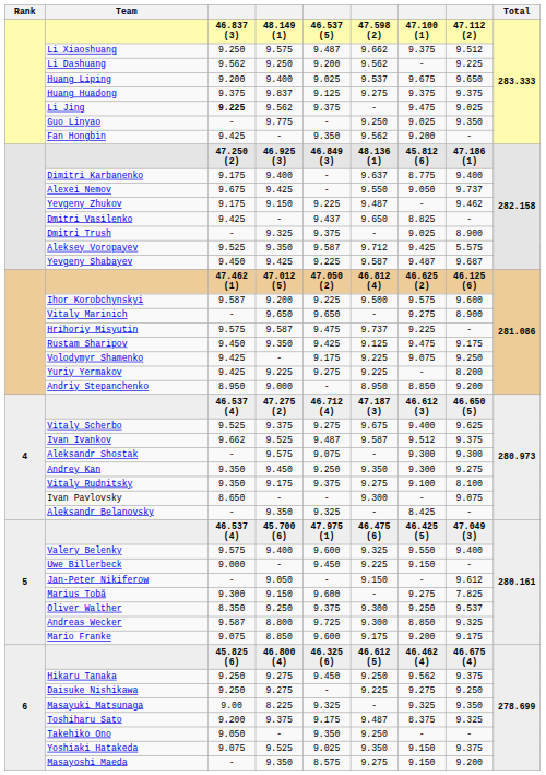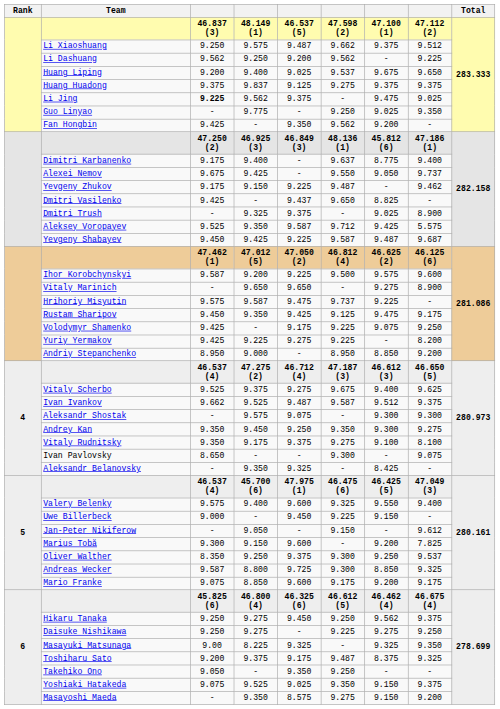 <table class="wikitable" style="text-align:center; font-size:95%">
 <tr>
 <th style="width:50px;">Rank</th>
 <th style="width:220px;">Team</th>
 <th style="width:60px;"></th>
 <th style="width:60px;"></th>
 <th style="width:60px;"></th>
 <th style="width:60px;"></th>
 <th style="width:60px;"></th>
 <th style="width:60px;"></th>
 <th style="width:60px;">Total</th>
 </tr>
 <tr style="background:#fffcaf;">
 <td rowspan=8></td>
 <td style="text-align:left;"><strong></strong></td>
 <td><strong>46.837 (3)</strong></td>
 <td><strong>48.149 (1)</strong></td>
 <td><strong>46.537 (5)</strong></td>
 <td><strong>47.598 (2)</strong></td>
 <td><strong>47.100 (1)</strong></td>
 <td><strong>47.112 (2)</strong></td>
 <td rowspan=8><strong>283.333</strong></td>
 </tr>
 <tr>
 <td style="text-align:left;"><a href='#'>Li Xiaoshuang</a></td>
 <td>9.250</td>
 <td>9.575</td>
 <td>9.487</td>
 <td>9.662</td>
 <td>9.375</td>
 <td>9.512</td>
 </tr>
 <tr>
 <td style="text-align:left;"><a href='#'>Li Dashuang</a></td>
 <td>9.562</td>
 <td>9.250</td>
 <td>9.200</td>
 <td>9.562</td>
 <td>-</td>
 <td>9.225</td>
 </tr>
 <tr>
 <td style="text-align:left;"><a href='#'>Huang Liping</a></td>
 <td>9.200</td>
 <td>9.400</td>
 <td>9.025</td>
 <td>9.537</td>
 <td>9.675</td>
 <td>9.650</td>
 </tr>
 <tr>
 <td style="text-align:left;"><a href='#'>Huang Huadong</a></td>
 <td>9.375</td>
 <td>9.837</td>
 <td>9.125</td>
 <td>9.275</td>
 <td>9.375</td>
 <td>9.375</td>
 </tr>
 <tr>
 <td style="text-align:left;"><a href='#'>Li Jing</a></td>
 <td><strong>9.225</strong></td>
 <td>9.562</td>
 <td>9.375</td>
 <td>-</td>
 <td>9.475</td>
 <td>9.025</td>
 </tr>
 <tr>
 <td style="text-align:left;"><a href='#'>Guo Linyao</a></td>
 <td>-</td>
 <td>9.775</td>
 <td>-</td>
 <td>9.250</td>
 <td>9.025</td>
 <td>9.350</td>
 </tr>
 <tr>
 <td style="text-align:left;"><a href='#'>Fan Hongbin</a></td>
 <td>9.425</td>
 <td>-</td>
 <td>9.350</td>
 <td>9.562</td>
 <td>9.200</td>
 <td>-</td>
 </tr>
 <tr style="background:#e5e5e5;">
 <td rowspan=8></td>
 <td style="text-align:left;"><strong></strong></td>
 <td><strong>47.250 (2)</strong></td>
 <td><strong>46.925 (3)</strong></td>
 <td><strong>46.849 (3)</strong></td>
 <td><strong>48.136 (1)</strong></td>
 <td><strong>45.812 (6)</strong></td>
 <td><strong>47.186 (1)</strong></td>
 <td rowspan=8><strong>282.158</strong></td>
 </tr>
 <tr>
 <td style="text-align:left;"><a href='#'>Dimitri Karbanenko</a></td>
 <td>9.175</td>
 <td>9.400</td>
 <td>-</td>
 <td>9.637</td>
 <td>8.775</td>
 <td>9.400</td>
 </tr>
 <tr>
 <td style="text-align:left;"><a href='#'>Alexei Nemov</a></td>
 <td>9.675</td>
 <td>9.425</td>
 <td>-</td>
 <td>9.550</td>
 <td>9.050</td>
 <td>9.737</td>
 </tr>
 <tr>
 <td style="text-align:left;"><a href='#'>Yevgeny Zhukov</a></td>
 <td>9.175</td>
 <td>9.150</td>
 <td>9.225</td>
 <td>9.487</td>
 <td>-</td>
 <td>9.462</td>
 </tr>
 <tr>
 <td style="text-align:left;"><a href='#'>Dmitri Vasilenko</a></td>
 <td>9.425</td>
 <td>-</td>
 <td>9.437</td>
 <td>9.650</td>
 <td>8.825</td>
 <td>-</td>
 </tr>
 <tr>
 <td style="text-align:left;"><a href='#'>Dmitri Trush</a></td>
 <td>-</td>
 <td>9.325</td>
 <td>9.375</td>
 <td>-</td>
 <td>9.025</td>
 <td>8.900</td>
 </tr>
 <tr>
 <td style="text-align:left;"><a href='#'>Aleksey Voropayev</a></td>
 <td>9.525</td>
 <td>9.350</td>
 <td>9.587</td>
 <td>9.712</td>
 <td>9.425</td>
 <td>5.575</td>
 </tr>
 <tr>
 <td style="text-align:left;"><a href='#'>Yevgeny Shabayev</a></td>
 <td>9.450</td>
 <td>9.425</td>
 <td>9.225</td>
 <td>9.587</td>
 <td>9.487</td>
 <td>9.687</td>
 </tr>
 <tr style="background:#ec9;">
 <td rowspan=8></td>
 <td style="text-align:left;"><strong></strong></td>
 <td><strong>47.462 (1)</strong></td>
 <td><strong>47.012 (5)</strong></td>
 <td><strong>47.050 (2)</strong></td>
 <td><strong>46.812 (4)</strong></td>
 <td><strong>46.625 (2)</strong></td>
 <td><strong>46.125 (6)</strong></td>
 <td rowspan=8><strong>281.086</strong></td>
 </tr>
 <tr>
 <td style="text-align:left;"><a href='#'>Ihor Korobchynskyi</a></td>
 <td>9.587</td>
 <td>9.200</td>
 <td>9.225</td>
 <td>9.500</td>
 <td>9.575</td>
 <td>9.600</td>
 </tr>
 <tr>
 <td style="text-align:left;"><a href='#'>Vitaly Marinich</a></td>
 <td>-</td>
 <td>9.650</td>
 <td>9.650</td>
 <td>-</td>
 <td>9.275</td>
 <td>8.900</td>
 </tr>
 <tr>
 <td style="text-align:left;"><a href='#'>Hrihoriy Misyutin</a></td>
 <td>9.575</td>
 <td>9.587</td>
 <td>9.475</td>
 <td>9.737</td>
 <td>9.225</td>
 <td>-</td>
 </tr>
 <tr>
 <td style="text-align:left;"><a href='#'>Rustam Sharipov</a></td>
 <td>9.450</td>
 <td>9.350</td>
 <td>9.425</td>
 <td>9.125</td>
 <td>9.475</td>
 <td>9.175</td>
 </tr>
 <tr>
 <td style="text-align:left;"><a href='#'>Volodymyr Shamenko</a></td>
 <td>9.425</td>
 <td>-</td>
 <td>9.175</td>
 <td>9.225</td>
 <td>9.075</td>
 <td>9.250</td>
 </tr>
 <tr>
 <td style="text-align:left;"><a href='#'>Yuriy Yermakov</a></td>
 <td>9.425</td>
 <td>9.225</td>
 <td>9.275</td>
 <td>9.225</td>
 <td>-</td>
 <td>8.200</td>
 </tr>
 <tr>
 <td style="text-align:left;"><a href='#'>Andriy Stepanchenko</a></td>
 <td>8.950</td>
 <td>9.000</td>
 <td>-</td>
 <td>8.950</td>
 <td>8.850</td>
 <td>9.200</td>
 </tr>
 <tr style="background:#eee;">
 <td rowspan=8><strong>4</strong></td>
 <td style="text-align:left;"><strong></strong></td>
 <td><strong>46.537 (4)</strong></td>
 <td><strong>47.275 (2)</strong></td>
 <td><strong>46.712 (4)</strong></td>
 <td><strong>47.187 (3)</strong></td>
 <td><strong>46.612 (3)</strong></td>
 <td><strong>46.650 (5)</strong></td>
 <td rowspan=8><strong>280.973</strong></td>
 </tr>
 <tr>
 <td style="text-align:left;"><a href='#'>Vitaly Scherbo</a></td>
 <td>9.525</td>
 <td>9.375</td>
 <td>9.275</td>
 <td>9.675</td>
 <td>9.400</td>
 <td>9.625</td>
 </tr>
 <tr>
 <td style="text-align:left;"><a href='#'>Ivan Ivankov</a></td>
 <td>9.662</td>
 <td>9.525</td>
 <td>9.487</td>
 <td>9.587</td>
 <td>9.512</td>
 <td>9.375</td>
 </tr>
 <tr>
 <td style="text-align:left;"><a href='#'>Aleksandr Shostak</a></td>
 <td>-</td>
 <td>9.575</td>
 <td>9.075</td>
 <td>-</td>
 <td>9.300</td>
 <td>9.300</td>
 </tr>
 <tr>
 <td style="text-align:left;"><a href='#'>Andrey Kan</a></td>
 <td>9.350</td>
 <td>9.450</td>
 <td>9.250</td>
 <td>9.350</td>
 <td>9.300</td>
 <td>9.275</td>
 </tr>
 <tr>
 <td style="text-align:left;"><a href='#'>Vitaly Rudnitsky</a></td>
 <td>9.350</td>
 <td>9.175</td>
 <td>9.375</td>
 <td>9.275</td>
 <td>9.100</td>
 <td>8.100</td>
 </tr>
 <tr>
 <td style="text-align:left;">Ivan Pavlovsky</td>
 <td>8.650</td>
 <td>-</td>
 <td>-</td>
 <td>9.300</td>
 <td>-</td>
 <td>9.075</td>
 </tr>
 <tr>
 <td style="text-align:left;"><a href='#'>Aleksandr Belanovsky</a></td>
 <td>-</td>
 <td>9.350</td>
 <td>9.325</td>
 <td>-</td>
 <td>8.425</td>
 <td>-</td>
 </tr>
 <tr style="background:#eee;">
 <td rowspan=8><strong>5</strong></td>
 <td style="text-align:left;"><strong></strong></td>
 <td><strong>46.537 (4)</strong></td>
 <td><strong>45.700 (6)</strong></td>
 <td><strong>47.975 (1)</strong></td>
 <td><strong>46.475 (6)</strong></td>
 <td><strong>46.425 (5)</strong></td>
 <td><strong>47.049 (3)</strong></td>
 <td rowspan=8><strong>280.161</strong></td>
 </tr>
 <tr>
 <td style="text-align:left;"><a href='#'>Valery Belenky</a></td>
 <td>9.575</td>
 <td>9.400</td>
 <td>9.600</td>
 <td>9.325</td>
 <td>9.550</td>
 <td>9.400</td>
 </tr>
 <tr>
 <td style="text-align:left;"><a href='#'>Uwe Billerbeck</a></td>
 <td>9.000</td>
 <td>-</td>
 <td>9.450</td>
 <td>9.225</td>
 <td>9.150</td>
 <td>-</td>
 </tr>
 <tr>
 <td style="text-align:left;"><a href='#'>Jan-Peter Nikiferow</a></td>
 <td>-</td>
 <td>9.050</td>
 <td>-</td>
 <td>9.150</td>
 <td>-</td>
 <td>9.612</td>
 </tr>
 <tr>
 <td style="text-align:left;"><a href='#'>Marius Tobă</a></td>
 <td>9.300</td>
 <td>9.150</td>
 <td>9.600</td>
 <td>-</td>
-<td>9.275</td>
+<td>9.200</td>
 <td>7.825</td>
 </tr>
 <tr>
 <td style="text-align:left;"><a href='#'>Oliver Walther</a></td>
 <td>8.350</td>
 <td>9.250</td>
 <td>9.375</td>
 <td>9.300</td>
 <td>9.250</td>
 <td>9.537</td>
 </tr>
 <tr>
 <td style="text-align:left;"><a href='#'>Andreas Wecker</a></td>
 <td>9.587</td>
 <td>8.800</td>
 <td>9.725</td>
 <td>9.300</td>
 <td>8.850</td>
 <td>9.325</td>
 </tr>
 <tr>
 <td style="text-align:left;"><a href='#'>Mario Franke</a></td>
 <td>9.075</td>
 <td>8.850</td>
 <td>9.600</td>
 <td>9.175</td>
 <td>9.200</td>
 <td>9.175</td>
 </tr>
 <tr style="background:#eee;">
 <td rowspan=8><strong>6</strong></td>
 <td style="text-align:left;"><strong></strong></td>
 <td><strong>45.825 (6)</strong></td>
 <td><strong>46.800 (4)</strong></td>
 <td><strong>46.325 (6)</strong></td>
 <td><strong>46.612 (5)</strong></td>
 <td><strong>46.462 (4)</strong></td>
 <td><strong>46.675 (4)</strong></td>
 <td rowspan=8><strong>278.699</strong></td>
 </tr>
 <tr>
 <td style="text-align:left;"><a href='#'>Hikaru Tanaka</a></td>
 <td>9.250</td>
 <td>9.275</td>
 <td>9.450</td>
 <td>9.250</td>
 <td>9.562</td>
 <td>9.375</td>
 </tr>
 <tr>
 <td style="text-align:left;"><a href='#'>Daisuke Nishikawa</a></td>
 <td>9.250</td>
 <td>9.275</td>
 <td>-</td>
 <td>9.225</td>
 <td>9.275</td>
 <td>9.250</td>
 </tr>
 <tr>
 <td style="text-align:left;"><a href='#'>Masayuki Matsunaga</a></td>
 <td>9.00</td>
 <td>8.225</td>
 <td>9.325</td>
 <td>-</td>
 <td>9.325</td>
 <td>9.350</td>
 </tr>
 <tr>
 <td style="text-align:left;"><a href='#'>Toshiharu Sato</a></td>
 <td>9.200</td>
 <td>9.375</td>
 <td>9.175</td>
 <td>9.487</td>
 <td>8.375</td>
 <td>9.325</td>
 </tr>
 <tr>
 <td style="text-align:left;"><a href='#'>Takehiko Ono</a></td>
 <td>9.050</td>
 <td>-</td>
 <td>9.350</td>
 <td>9.250</td>
 <td>-</td>
 <td>-</td>
 </tr>
 <tr>
 <td style="text-align:left;"><a href='#'>Yoshiaki Hatakeda</a></td>
 <td>9.075</td>
 <td>9.525</td>
 <td>9.025</td>
 <td>9.350</td>
 <td>9.150</td>
 <td>9.375</td>
 </tr>
 <tr>
 <td style="text-align:left;"><a href='#'>Masayoshi Maeda</a></td>
 <td>-</td>
 <td>9.350</td>
 <td>8.575</td>
 <td>9.275</td>
 <td>9.150</td>
 <td>9.200</td>
 </tr>
 </table>
